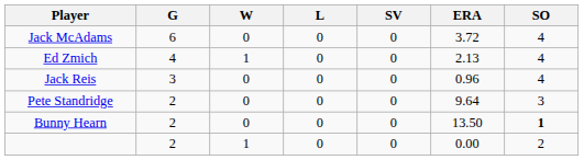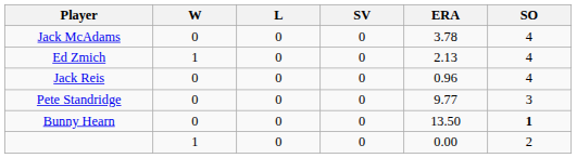 <table class="wikitable sortable">
 <tr>
 <th bgcolor="#DDDDFF" width="16%">Player</th>
-<th bgcolor="#DDDDFF" width="9%">G</th>
 <th bgcolor="#DDDDFF" width="9%">W</th>
 <th bgcolor="#DDDDFF" width="9%">L</th>
 <th bgcolor="#DDDDFF" width="9%">SV</th>
 <th bgcolor="#DDDDFF" width="9%">ERA</th>
 <th bgcolor="#DDDDFF" width="9%">SO</th>
 </tr>
 <tr align="center">
 <td><a href='#'>Jack McAdams</a></td>
-<td>6</td>
 <td>0</td>
 <td>0</td>
 <td>0</td>
-<td>3.72</td>
+<td>3.78</td>
 <td>4</td>
 </tr>
 <tr align="center">
 <td><a href='#'>Ed Zmich</a></td>
-<td>4</td>
 <td>1</td>
 <td>0</td>
 <td>0</td>
 <td>2.13</td>
 <td>4</td>
 </tr>
 <tr align="center">
 <td><a href='#'>Jack Reis</a></td>
-<td>3</td>
 <td>0</td>
 <td>0</td>
 <td>0</td>
 <td>0.96</td>
 <td>4</td>
 </tr>
 <tr align="center">
 <td><a href='#'>Pete Standridge</a></td>
-<td>2</td>
 <td>0</td>
 <td>0</td>
 <td>0</td>
-<td>9.64</td>
+<td>9.77</td>
 <td>3</td>
 </tr>
 <tr align="center">
 <td><a href='#'>Bunny Hearn</a></td>
-<td>2</td>
 <td>0</td>
 <td>0</td>
 <td>0</td>
 <td>13.50</td>
 <td><strong>1</strong></td>
 </tr>
 <tr align="center">
 <td></td>
-<td>2</td>
 <td>1</td>
 <td>0</td>
 <td>0</td>
 <td>0.00</td>
 <td>2</td>
 </tr>
 </table>
